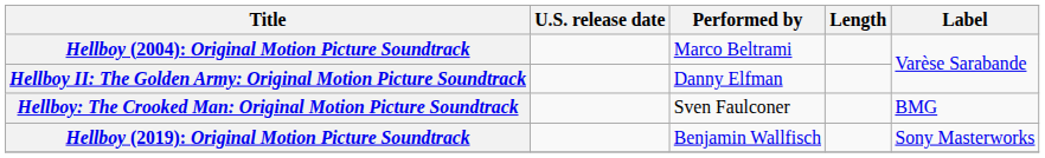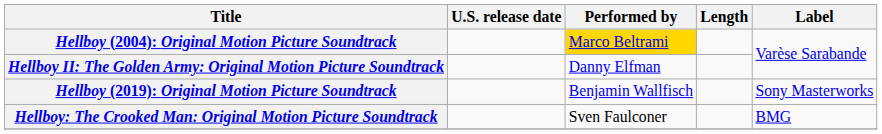 <table class="wikitable plainrowheaders">
 <tr>
 <th scope="col">Title</th>
 <th scope="col">U.S. release date</th>
 <th scope="col">Performed by</th>
 <th scope="col">Length</th>
 <th scope="col">Label</th>
 </tr>
 <tr>
 <th scope="row"><a href='#'><em>Hellboy</em> (2004): <em>Original Motion Picture Soundtrack</em></a></th>
 <td></td>
-<td><a href='#'>Marco Beltrami</a></td>
+<td style="background: gold;"><a href='#'>Marco Beltrami</a></td>
 <td></td>
 <td rowspan="2"><a href='#'>Varèse Sarabande</a></td>
 </tr>
 <tr>
 <th scope="row"><em><a href='#'>Hellboy II: The Golden Army: Original Motion Picture Soundtrack</a></em></th>
 <td></td>
 <td><a href='#'>Danny Elfman</a></td>
 <td></td>
 </tr>
 <tr>
+<th scope="row"><a href='#'><em>Hellboy</em> (2019): <em>Original Motion Picture Soundtrack</em></a></th>
+<td></td>
+<td><a href='#'>Benjamin Wallfisch</a></td>
+<td></td>
+<td><a href='#'>Sony Masterworks</a></td>
+</tr>
+<tr>
 <th scope="row"><em><a href='#'>Hellboy: The Crooked Man: Original Motion Picture Soundtrack</a></em></th>
 <td></td>
 <td>Sven Faulconer</td>
 <td></td>
 <td><a href='#'>BMG</a></td>
 </tr>
 <tr>
-<th scope="row"><a href='#'><em>Hellboy</em> (2019): <em>Original Motion Picture Soundtrack</em></a></th>
-<td></td>
-<td><a href='#'>Benjamin Wallfisch</a></td>
-<td></td>
-<td><a href='#'>Sony Masterworks</a></td>
-</tr>
-<tr>
 </tr>
 </table>
